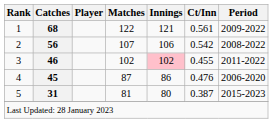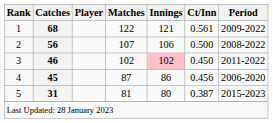 <table class="wikitable plainrowheaders sortable">
 <tr>
 <th scope=col>Rank</th>
 <th scope=col>Catches</th>
 <th scope=col>Player</th>
 <th scope=col>Matches</th>
 <th scope=col>Innings</th>
 <th scope=col>Ct/Inn</th>
 <th scope=col>Period</th>
 </tr>
 <tr>
 <td align=center>1</td>
 <th scope=row style=text-align:center;>68</th>
 <td></td>
 <td align=center>122</td>
 <td align=center>121</td>
 <td align=center>0.561</td>
 <td>2009-2022</td>
 </tr>
 <tr>
 <td align=center>2</td>
 <th scope=row style=text-align:center;>56</th>
 <td></td>
 <td align=center>107</td>
 <td align=center>106</td>
-<td align=center>0.542</td>
+<td align=center>0.500</td>
 <td>2008-2022</td>
 </tr>
 <tr>
 <td align=center>3</td>
 <th scope=row style=text-align:center;>46</th>
 <td></td>
 <td align=center>102</td>
 <td align=center style="background: pink;">102</td>
-<td align=center>0.455</td>
+<td align=center>0.450</td>
 <td>2011-2022</td>
 </tr>
 <tr>
 <td align=center>4</td>
 <th scope=row style=text-align:center;>45</th>
 <td></td>
 <td align=center>87</td>
 <td align=center>86</td>
-<td align=center>0.476</td>
+<td align=center>0.456</td>
 <td>2006-2020</td>
 </tr>
 <tr>
 <td align=center>5</td>
 <th scope=row style=text-align:center;>31</th>
 <td></td>
 <td align=center>81</td>
 <td align=center>80</td>
 <td align=center>0.387</td>
 <td>2015-2023</td>
 </tr>
 <tr>
 </tr>
 <tr class=sortbottom>
 <td colspan=7><small>Last Updated: 28 January 2023</small></td>
 </tr>
 </table>
